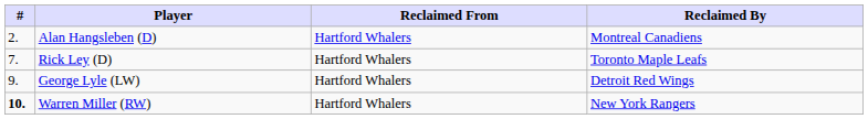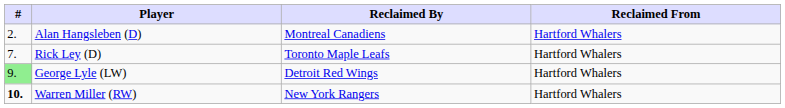 <table class="wikitable">
 <tr>
 <th style="background:#ddf; width:2.75%;">#</th>
 <th style="background:#ddf; width:25.0%;">Player</th>
+<th style="background:#ddf; width:25.0%;">Reclaimed By</th>
 <th style="background:#ddf; width:25.0%;">Reclaimed From</th>
-<th style="background:#ddf; width:25.0%;">Reclaimed By</th>
 </tr>
 <tr>
 <td>2.</td>
 <td><a href='#'>Alan Hangsleben</a> (<a href='#'>D</a>)</td>
+<td><a href='#'>Montreal Canadiens</a></td>
 <td><a href='#'>Hartford Whalers</a></td>
-<td><a href='#'>Montreal Canadiens</a></td>
 </tr>
 <tr>
 <td>7.</td>
 <td><a href='#'>Rick Ley</a> (D)</td>
+<td><a href='#'>Toronto Maple Leafs</a></td>
 <td>Hartford Whalers</td>
-<td><a href='#'>Toronto Maple Leafs</a></td>
 </tr>
 <tr>
-<td>9.</td>
+<td style="background: lightgreen;">9.</td>
 <td><a href='#'>George Lyle</a> (LW)</td>
+<td><a href='#'>Detroit Red Wings</a></td>
 <td>Hartford Whalers</td>
-<td><a href='#'>Detroit Red Wings</a></td>
 </tr>
 <tr>
 <td><strong>10.</strong></td>
 <td><a href='#'>Warren Miller</a> (<a href='#'>RW</a>)</td>
+<td><a href='#'>New York Rangers</a></td>
 <td>Hartford Whalers</td>
-<td><a href='#'>New York Rangers</a></td>
 </tr>
 </table>
